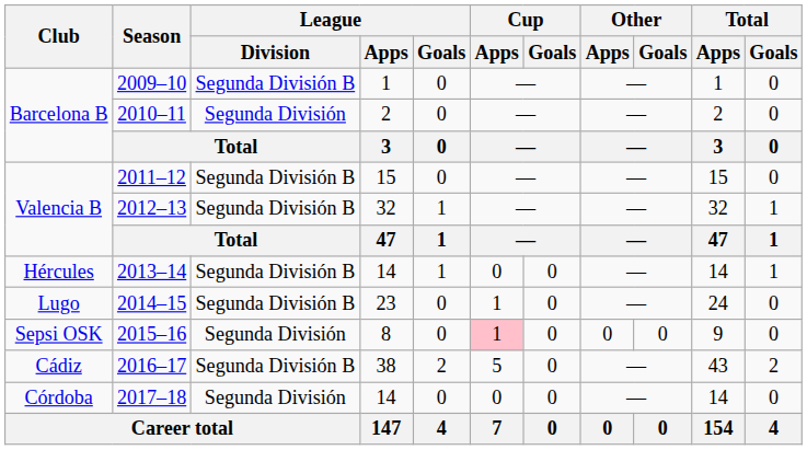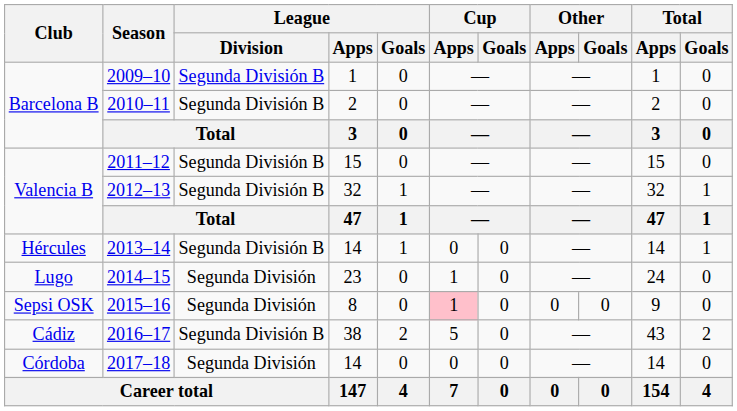 <table class="wikitable" style="text-align: center;">
 <tr>
 <th rowspan="2">Club</th>
 <th rowspan="2">Season</th>
 <th colspan="3">League</th>
 <th colspan="2">Cup</th>
 <th colspan="2">Other</th>
 <th colspan="2">Total</th>
 </tr>
 <tr>
 <th>Division</th>
 <th>Apps</th>
 <th>Goals</th>
 <th>Apps</th>
 <th>Goals</th>
 <th>Apps</th>
 <th>Goals</th>
 <th>Apps</th>
 <th>Goals</th>
 </tr>
 <tr>
 <td rowspan="3"><a href='#'>Barcelona B</a></td>
 <td><a href='#'>2009–10</a></td>
 <td><a href='#'>Segunda División B</a></td>
 <td>1</td>
 <td>0</td>
 <td colspan="2">—</td>
 <td colspan="2">—</td>
 <td>1</td>
 <td>0</td>
 </tr>
 <tr>
 <td><a href='#'>2010–11</a></td>
-<td><a href='#'>Segunda División</a></td>
+<td>Segunda División B</td>
 <td>2</td>
 <td>0</td>
 <td colspan="2">—</td>
 <td colspan="2">—</td>
 <td>2</td>
 <td>0</td>
 </tr>
 <tr>
 <th colspan="2">Total</th>
 <th>3</th>
 <th>0</th>
 <th colspan="2">—</th>
 <th colspan="2">—</th>
 <th>3</th>
 <th>0</th>
 </tr>
 <tr>
 <td rowspan="3"><a href='#'>Valencia B</a></td>
 <td><a href='#'>2011–12</a></td>
 <td>Segunda División B</td>
 <td>15</td>
 <td>0</td>
 <td colspan="2">—</td>
 <td colspan="2">—</td>
 <td>15</td>
 <td>0</td>
 </tr>
 <tr>
 <td><a href='#'>2012–13</a></td>
 <td>Segunda División B</td>
 <td>32</td>
 <td>1</td>
 <td colspan="2">—</td>
 <td colspan="2">—</td>
 <td>32</td>
 <td>1</td>
 </tr>
 <tr>
 <th colspan="2">Total</th>
 <th>47</th>
 <th>1</th>
 <th colspan="2">—</th>
 <th colspan="2">—</th>
 <th>47</th>
 <th>1</th>
 </tr>
 <tr>
 <td><a href='#'>Hércules</a></td>
 <td><a href='#'>2013–14</a></td>
 <td>Segunda División B</td>
 <td>14</td>
 <td>1</td>
 <td>0</td>
 <td>0</td>
 <td colspan="2">—</td>
 <td>14</td>
 <td>1</td>
 </tr>
 <tr>
 <td><a href='#'>Lugo</a></td>
 <td><a href='#'>2014–15</a></td>
-<td>Segunda División B</td>
+<td>Segunda División</td>
 <td>23</td>
 <td>0</td>
 <td>1</td>
 <td>0</td>
 <td colspan="2">—</td>
 <td>24</td>
 <td>0</td>
 </tr>
 <tr>
 <td><a href='#'>Sepsi OSK</a></td>
 <td><a href='#'>2015–16</a></td>
 <td>Segunda División</td>
 <td>8</td>
 <td>0</td>
 <td style="background: pink;">1</td>
 <td>0</td>
 <td>0</td>
 <td>0</td>
 <td>9</td>
 <td>0</td>
 </tr>
 <tr>
 <td><a href='#'>Cádiz</a></td>
 <td><a href='#'>2016–17</a></td>
 <td>Segunda División B</td>
 <td>38</td>
 <td>2</td>
 <td>5</td>
 <td>0</td>
 <td colspan="2">—</td>
 <td>43</td>
 <td>2</td>
 </tr>
 <tr>
 <td><a href='#'>Córdoba</a></td>
 <td><a href='#'>2017–18</a></td>
 <td>Segunda División</td>
 <td>14</td>
 <td>0</td>
 <td>0</td>
 <td>0</td>
 <td colspan="2">—</td>
 <td>14</td>
 <td>0</td>
 </tr>
 <tr>
 <th colspan="3">Career total</th>
 <th>147</th>
 <th>4</th>
 <th>7</th>
 <th>0</th>
 <th>0</th>
 <th>0</th>
 <th>154</th>
 <th>4</th>
 </tr>
 </table>
